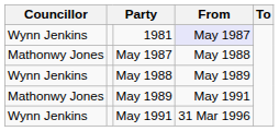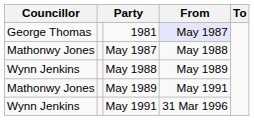 <table class=wikitable>
 <tr>
 <th>Councillor</th>
 <th colspan=2>Party</th>
 <th>From</th>
 <th>To</th>
 </tr>
 <tr>
-<td>Wynn Jenkins</td>
+<td>George Thomas</td>
 <td></td>
 <td align=right>1981</td>
 <td align=right style="background: lavender;">May 1987</td>
 </tr>
 <tr>
 <td>Mathonwy Jones</td>
 <td></td>
 <td align=right>May 1987</td>
 <td align=right>May 1988</td>
 </tr>
 <tr>
 <td>Wynn Jenkins</td>
 <td></td>
 <td align=right>May 1988</td>
 <td align=right>May 1989</td>
 </tr>
 <tr>
 <td>Mathonwy Jones</td>
 <td></td>
 <td align=right>May 1989</td>
 <td align=right>May 1991</td>
 </tr>
 <tr>
 <td>Wynn Jenkins</td>
 <td></td>
 <td align=right>May 1991</td>
 <td align=right>31 Mar 1996</td>
 </tr>
 </table>
